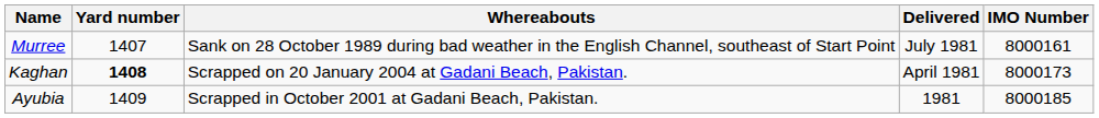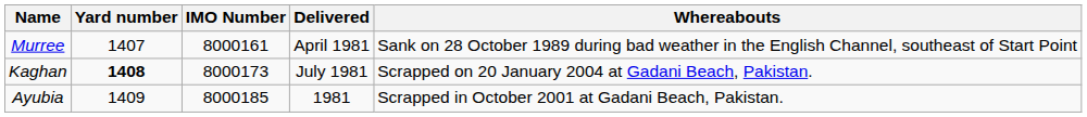 <table class="wikitable" style="text-align:center">
 <tr>
 <th>Name</th>
 <th>Yard number</th>
+<th>IMO Number</th>
+<th>Delivered</th>
 <th>Whereabouts</th>
-<th>Delivered</th>
-<th>IMO Number</th>
 </tr>
 <tr>
 <td><em><a href='#'>Murree</a></em></td>
 <td>1407</td>
+<td>8000161</td>
+<td>April 1981</td>
 <td align=left>Sank on 28 October 1989 during bad weather in the English Channel,  southeast of Start Point</td>
-<td>July 1981</td>
-<td>8000161</td>
 </tr>
 <tr>
 <td><em>Kaghan</em></td>
 <td><strong>1408</strong></td>
+<td>8000173</td>
+<td>July 1981</td>
 <td align=left>Scrapped on 20 January 2004 at <a href='#'>Gadani Beach</a>, <a href='#'>Pakistan</a>.</td>
-<td>April 1981</td>
-<td>8000173</td>
 </tr>
 <tr>
 <td><em>Ayubia</em></td>
 <td>1409</td>
+<td>8000185</td>
+<td>1981</td>
 <td align=left>Scrapped in October 2001 at Gadani Beach, Pakistan.</td>
-<td>1981</td>
-<td>8000185</td>
 </tr>
 </table>
